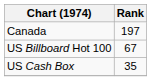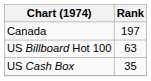 <table class="wikitable sortable">
 <tr>
 <th align="left">Chart (1974)</th>
 <th style="text-align:center;">Rank</th>
 </tr>
 <tr>
 <td>Canada</td>
 <td style="text-align:center;">197</td>
 </tr>
 <tr>
 <td>US <em>Billboard</em> Hot 100</td>
-<td style="text-align:center;">67</td>
+<td style="text-align:center;">63</td>
 </tr>
 <tr>
 <td>US <em>Cash Box</em> </td>
 <td style="text-align:center;">35</td>
 </tr>
 <tr>
 </tr>
 </table>
